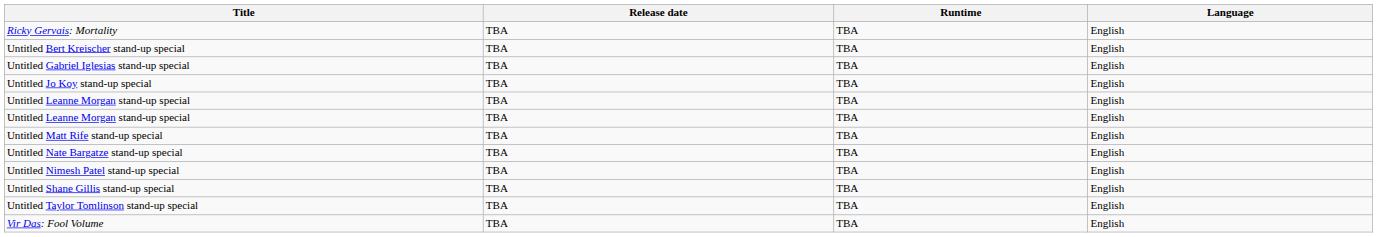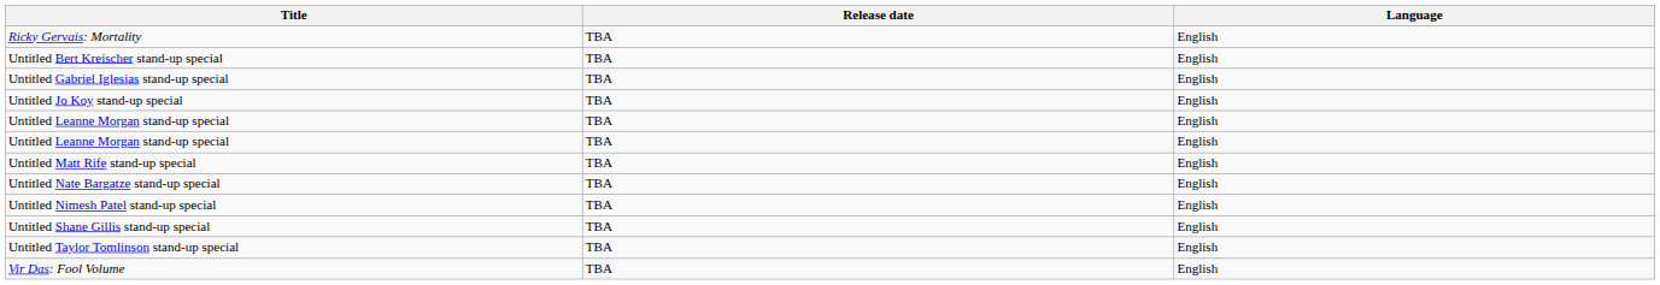 <table class="wikitable sortable" width=100%>
 <tr>
 <th scope="col" style="width:35%;">Title</th>
 <th scope="col">Release date</th>
-<th scope="col">Runtime</th>
 <th scope="col">Language</th>
 </tr>
 <tr>
 <td><em><a href='#'>Ricky Gervais</a>: Mortality</em></td>
-<td>TBA</td>
 <td>TBA</td>
 <td>English</td>
 </tr>
 <tr>
 <td>Untitled <a href='#'>Bert Kreischer</a> stand-up special</td>
 <td>TBA</td>
-<td>TBA</td>
 <td>English</td>
 </tr>
 <tr>
 <td>Untitled <a href='#'>Gabriel Iglesias</a> stand-up special</td>
-<td>TBA</td>
 <td>TBA</td>
 <td>English</td>
 </tr>
 <tr>
 <td>Untitled <a href='#'>Jo Koy</a> stand-up special</td>
 <td>TBA</td>
+<td>English</td>
+</tr>
+<tr>
+<td>Untitled <a href='#'>Leanne Morgan</a> stand-up special</td>
 <td>TBA</td>
 <td>English</td>
 </tr>
 <tr>
 <td>Untitled <a href='#'>Leanne Morgan</a> stand-up special</td>
 <td>TBA</td>
-<td>TBA</td>
-<td>English</td>
-</tr>
-<tr>
-<td>Untitled <a href='#'>Leanne Morgan</a> stand-up special</td>
-<td>TBA</td>
-<td>TBA</td>
 <td>English</td>
 </tr>
 <tr>
 <td>Untitled <a href='#'>Matt Rife</a> stand-up special</td>
-<td>TBA</td>
 <td>TBA</td>
 <td>English</td>
 </tr>
 <tr>
 <td>Untitled <a href='#'>Nate Bargatze</a> stand-up special</td>
 <td>TBA</td>
-<td>TBA</td>
 <td>English</td>
 </tr>
 <tr>
 <td>Untitled <a href='#'>Nimesh Patel</a> stand-up special</td>
-<td>TBA</td>
 <td>TBA</td>
 <td>English</td>
 </tr>
 <tr>
 <td>Untitled <a href='#'>Shane Gillis</a> stand-up special</td>
 <td>TBA</td>
-<td>TBA</td>
 <td>English</td>
 </tr>
 <tr>
 <td>Untitled <a href='#'>Taylor Tomlinson</a> stand-up special</td>
-<td>TBA</td>
 <td>TBA</td>
 <td>English</td>
 </tr>
 <tr>
 <td><em><a href='#'>Vir Das</a>: Fool Volume</em></td>
 <td>TBA</td>
-<td>TBA</td>
 <td>English</td>
 </tr>
 </table>
